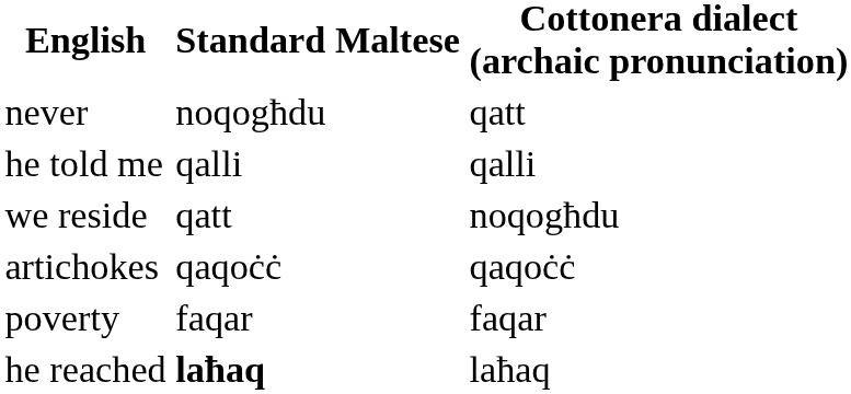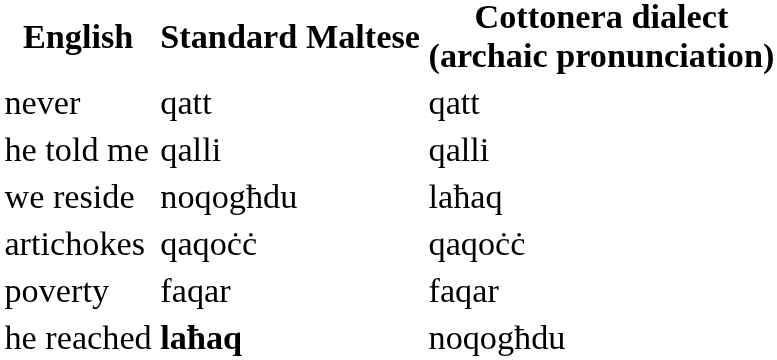 <table class="wiki table">
 <tr>
 <th>English</th>
 <th>Standard Maltese</th>
 <th>Cottonera dialect<br>(archaic pronunciation)</th>
 </tr>
 <tr>
 <td>never</td>
-<td>noqogħdu<br></td>
+<td>qatt<br></td>
 <td>qatt<br></td>
 </tr>
 <tr>
 <td>he told me</td>
 <td>qalli<br></td>
 <td>qalli<br></td>
 </tr>
 <tr>
 <td>we reside</td>
-<td>qatt<br></td>
 <td>noqogħdu<br></td>
+<td>laħaq<br></td>
 </tr>
 <tr>
 <td>artichokes</td>
 <td>qaqoċċ<br></td>
 <td>qaqoċċ<br></td>
 </tr>
 <tr>
 <td>poverty</td>
 <td>faqar<br></td>
 <td>faqar<br></td>
 </tr>
 <tr>
 <td>he reached</td>
 <td><strong>laħaq<br></strong></td>
-<td>laħaq<br></td>
+<td>noqogħdu<br></td>
 </tr>
 </table>
